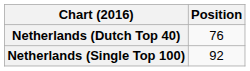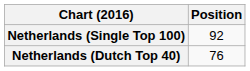 <table class="wikitable sortable plainrowheaders" style="text-align:center">
 <tr>
 <th>Chart (2016)</th>
 <th>Position</th>
 </tr>
 <tr>
+<th scope="row">Netherlands (Single Top 100)</th>
+<td>92</td>
+</tr>
+<tr>
 <th scope="row">Netherlands (Dutch Top 40)</th>
 <td>76</td>
 </tr>
-<tr>
-<th scope="row">Netherlands (Single Top 100)</th>
-<td>92</td>
-</tr>
 </table>
